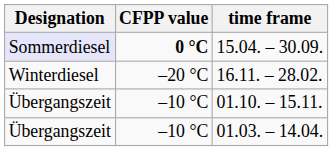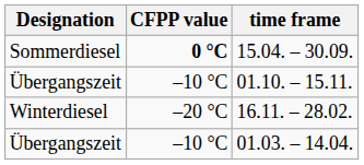 <table class="wikitable">
 <tr>
 <th>Designation</th>
 <th>CFPP value</th>
 <th>time frame</th>
 </tr>
 <tr>
-<td style="background: lavender;">Sommerdiesel</td>
+<td>Sommerdiesel</td>
 <td align=right><strong>0 °C</strong></td>
 <td>15.04. – 30.09.</td>
+</tr>
+<tr>
+<td>Übergangszeit</td>
+<td align=right>–10 °C</td>
+<td>01.10. – 15.11.</td>
 </tr>
 <tr>
 <td>Winterdiesel</td>
 <td align=right>–20 °C</td>
 <td>16.11. – 28.02.</td>
 </tr>
 <tr>
 <td>Übergangszeit</td>
 <td align=right>–10 °C</td>
-<td>01.10. – 15.11.</td>
-</tr>
-<tr>
-<td>Übergangszeit</td>
-<td align=right>–10 °C</td>
 <td>01.03. – 14.04.</td>
 </tr>
 </table>
